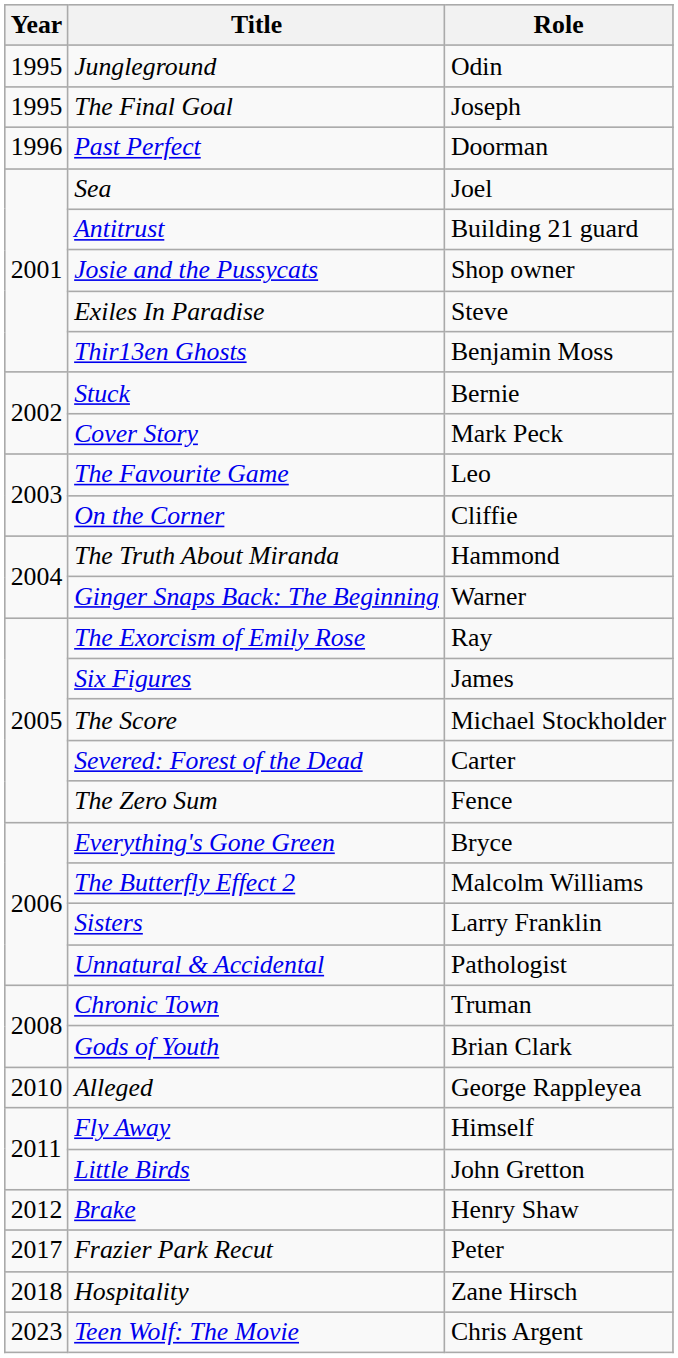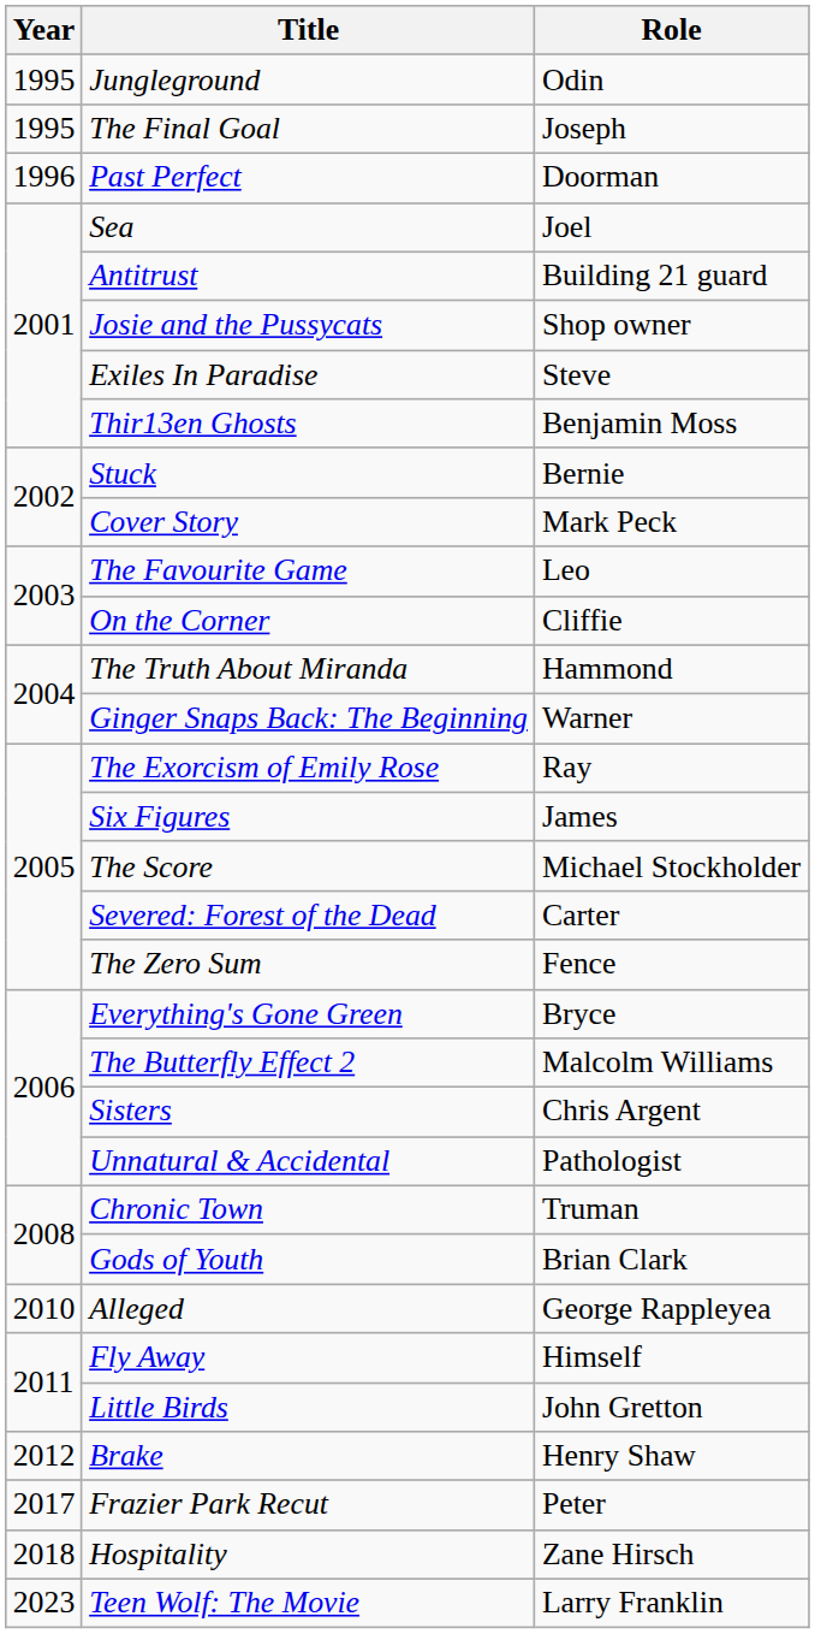 <table class="wikitable sortable">
 <tr>
 <th>Year</th>
 <th>Title</th>
 <th>Role</th>
 </tr>
 <tr>
 <td>1995</td>
 <td><em>Jungleground</em></td>
 <td>Odin</td>
 </tr>
 <tr>
 <td>1995</td>
 <td data-sort-value="Final Goal, The"><em>The Final Goal</em></td>
 <td>Joseph</td>
 </tr>
 <tr>
 <td>1996</td>
 <td><em><a href='#'>Past Perfect</a></em></td>
 <td>Doorman</td>
 </tr>
 <tr>
 <td rowspan="5">2001</td>
 <td><em>Sea</em></td>
 <td>Joel</td>
 </tr>
 <tr>
 <td><em><a href='#'>Antitrust</a></em></td>
 <td>Building 21 guard</td>
 </tr>
 <tr>
 <td><em><a href='#'>Josie and the Pussycats</a></em></td>
 <td>Shop owner</td>
 </tr>
 <tr>
 <td><em>Exiles In Paradise</em></td>
 <td>Steve</td>
 </tr>
 <tr>
 <td><em><a href='#'>Thir13en Ghosts</a></em></td>
 <td>Benjamin Moss</td>
 </tr>
 <tr>
 <td rowspan="2">2002</td>
 <td><em><a href='#'>Stuck</a></em></td>
 <td>Bernie</td>
 </tr>
 <tr>
 <td><em><a href='#'>Cover Story</a></em></td>
 <td>Mark Peck</td>
 </tr>
 <tr>
 <td rowspan="2">2003</td>
 <td data-sort-value="Favourite Game, The"><em><a href='#'>The Favourite Game</a></em></td>
 <td>Leo</td>
 </tr>
 <tr>
 <td><em><a href='#'>On the Corner</a></em></td>
 <td>Cliffie</td>
 </tr>
 <tr>
 <td rowspan="2">2004</td>
 <td data-sort-value="Truth About Miranda, The"><em>The Truth About Miranda</em></td>
 <td>Hammond</td>
 </tr>
 <tr>
 <td><em><a href='#'>Ginger Snaps Back: The Beginning</a></em></td>
 <td>Warner</td>
 </tr>
 <tr>
 <td rowspan="5">2005</td>
 <td data-sort-value="Exorcism of Emily Rose, The"><em><a href='#'>The Exorcism of Emily Rose</a></em></td>
 <td>Ray</td>
 </tr>
 <tr>
 <td><em><a href='#'>Six Figures</a></em></td>
 <td>James</td>
 </tr>
 <tr>
 <td data-sort-value="Score, The"><em>The Score</em></td>
 <td>Michael Stockholder</td>
 </tr>
 <tr>
 <td><em><a href='#'>Severed: Forest of the Dead</a></em></td>
 <td>Carter</td>
 </tr>
 <tr>
 <td data-sort-value="Zero Sum, The"><em>The Zero Sum</em></td>
 <td>Fence</td>
 </tr>
 <tr>
 <td rowspan="4">2006</td>
 <td><em><a href='#'>Everything's Gone Green</a></em></td>
 <td>Bryce</td>
 </tr>
 <tr>
 <td data-sort-value="Butterfly Effect 2, The"><em><a href='#'>The Butterfly Effect 2</a></em></td>
 <td>Malcolm Williams</td>
 </tr>
 <tr>
 <td><em><a href='#'>Sisters</a></em></td>
-<td>Larry Franklin</td>
+<td>Chris Argent</td>
 </tr>
 <tr>
 <td><em><a href='#'>Unnatural & Accidental</a></em></td>
 <td>Pathologist</td>
 </tr>
 <tr>
 <td rowspan="2">2008</td>
 <td><em><a href='#'>Chronic Town</a></em></td>
 <td>Truman</td>
 </tr>
 <tr>
 <td><em><a href='#'>Gods of Youth</a></em></td>
 <td>Brian Clark</td>
 </tr>
 <tr>
 <td>2010</td>
 <td><em>Alleged</em></td>
 <td>George Rappleyea</td>
 </tr>
 <tr>
 <td rowspan="2">2011</td>
 <td><em><a href='#'>Fly Away</a></em></td>
 <td>Himself</td>
 </tr>
 <tr>
 <td><em><a href='#'>Little Birds</a></em></td>
 <td>John Gretton</td>
 </tr>
 <tr>
 <td>2012</td>
 <td><em><a href='#'>Brake</a></em></td>
 <td>Henry Shaw</td>
 </tr>
 <tr>
 <td>2017</td>
 <td><em>Frazier Park Recut</em></td>
 <td>Peter</td>
 </tr>
 <tr>
 <td>2018</td>
 <td><em>Hospitality</em></td>
 <td>Zane Hirsch</td>
 </tr>
 <tr>
 <td>2023</td>
 <td><em><a href='#'>Teen Wolf: The Movie</a></em></td>
-<td>Chris Argent</td>
+<td>Larry Franklin</td>
 </tr>
 </table>
